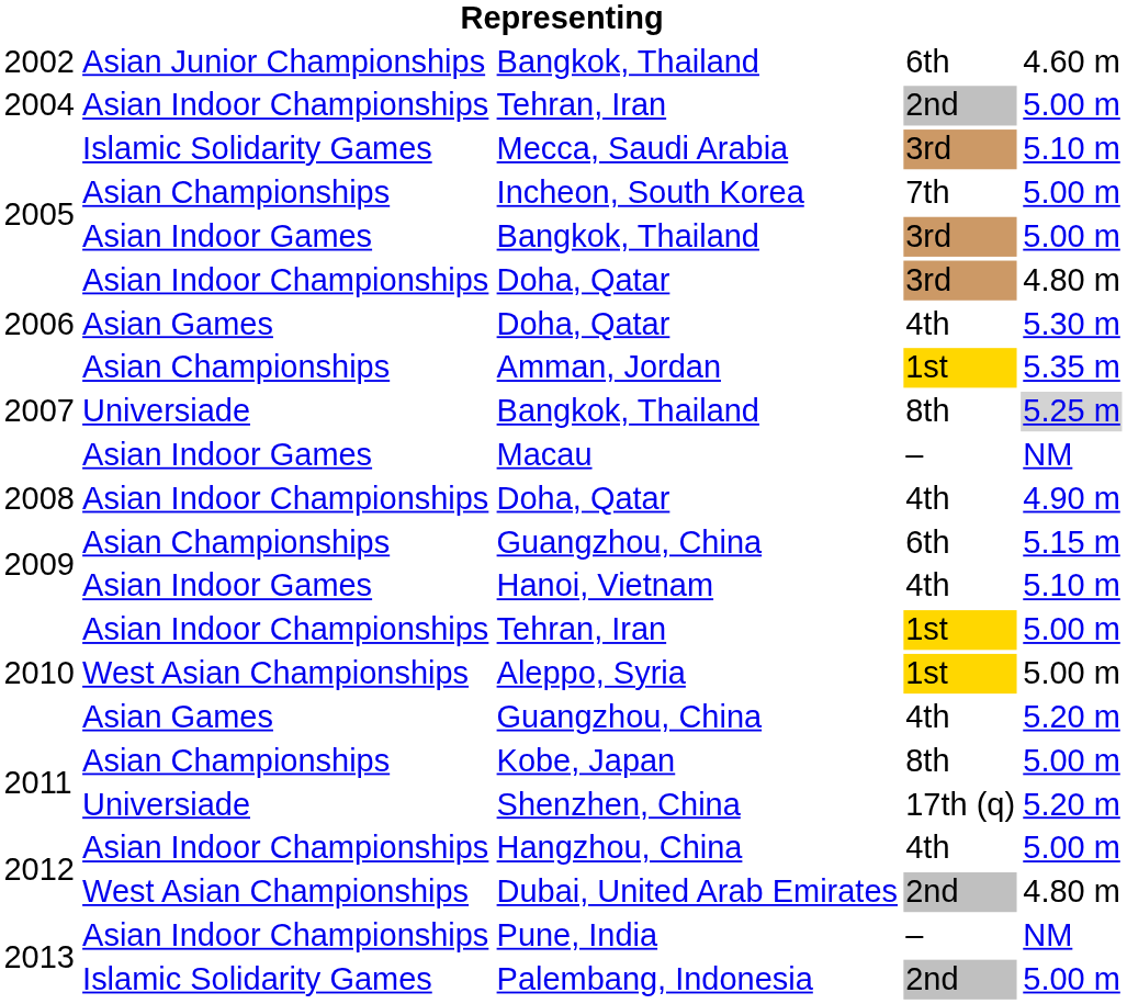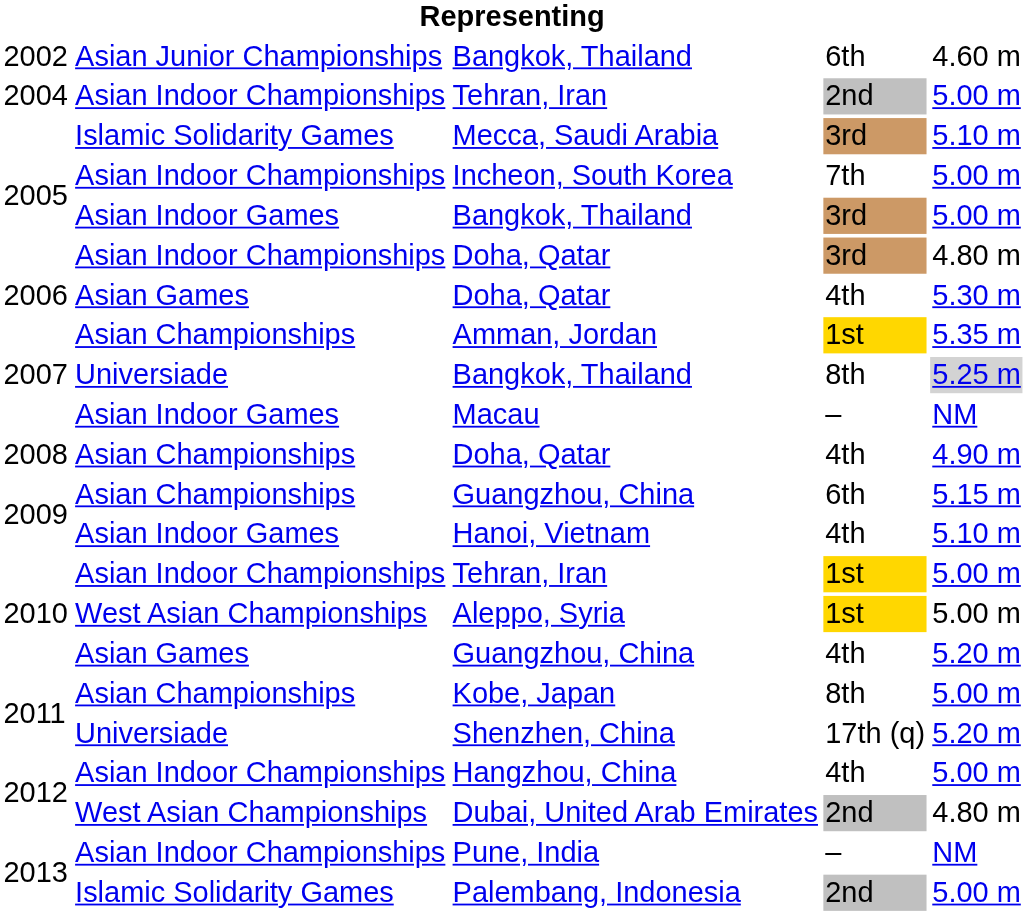 <table>
 <tr>
 <th colspan="5">Representing </th>
 </tr>
 <tr>
 <td>2002</td>
 <td><a href='#'>Asian Junior Championships</a></td>
 <td><a href='#'>Bangkok, Thailand</a></td>
 <td>6th</td>
 <td>4.60 m</td>
 </tr>
 <tr>
 <td>2004</td>
 <td><a href='#'>Asian Indoor Championships</a></td>
 <td><a href='#'>Tehran, Iran</a></td>
 <td bgcolor=silver>2nd</td>
 <td><a href='#'>5.00 m</a></td>
 </tr>
 <tr>
 <td rowspan=4>2005</td>
 <td><a href='#'>Islamic Solidarity Games</a></td>
 <td><a href='#'>Mecca, Saudi Arabia</a></td>
 <td bgcolor=cc9966>3rd</td>
 <td><a href='#'>5.10 m</a></td>
 </tr>
 <tr>
-<td><a href='#'>Asian Championships</a></td>
+<td><a href='#'>Asian Indoor Championships</a></td>
 <td><a href='#'>Incheon, South Korea</a></td>
 <td>7th</td>
 <td><a href='#'>5.00 m</a></td>
 </tr>
 <tr>
 <td><a href='#'>Asian Indoor Games</a></td>
 <td><a href='#'>Bangkok, Thailand</a></td>
 <td bgcolor=cc9966>3rd</td>
 <td><a href='#'>5.00 m</a></td>
 </tr>
 <tr>
 <td><a href='#'>Asian Indoor Championships</a></td>
 <td><a href='#'>Doha, Qatar</a></td>
 <td bgcolor=cc9966>3rd</td>
 <td>4.80 m</td>
 </tr>
 <tr>
 <td>2006</td>
 <td><a href='#'>Asian Games</a></td>
 <td><a href='#'>Doha, Qatar</a></td>
 <td>4th</td>
 <td><a href='#'>5.30 m</a></td>
 </tr>
 <tr>
 <td rowspan=3>2007</td>
 <td><a href='#'>Asian Championships</a></td>
 <td><a href='#'>Amman, Jordan</a></td>
 <td bgcolor=gold>1st</td>
 <td><a href='#'>5.35 m</a></td>
 </tr>
 <tr>
 <td><a href='#'>Universiade</a></td>
 <td><a href='#'>Bangkok, Thailand</a></td>
 <td>8th</td>
 <td style="background: lightgrey;"><a href='#'>5.25 m</a></td>
 </tr>
 <tr>
 <td><a href='#'>Asian Indoor Games</a></td>
 <td><a href='#'>Macau</a></td>
 <td>–</td>
 <td><a href='#'>NM</a></td>
 </tr>
 <tr>
 <td>2008</td>
-<td><a href='#'>Asian Indoor Championships</a></td>
+<td><a href='#'>Asian Championships</a></td>
 <td><a href='#'>Doha, Qatar</a></td>
 <td>4th</td>
 <td><a href='#'>4.90 m</a></td>
 </tr>
 <tr>
 <td rowspan=2>2009</td>
 <td><a href='#'>Asian Championships</a></td>
 <td><a href='#'>Guangzhou, China</a></td>
 <td>6th</td>
 <td><a href='#'>5.15 m</a></td>
 </tr>
 <tr>
 <td><a href='#'>Asian Indoor Games</a></td>
 <td><a href='#'>Hanoi, Vietnam</a></td>
 <td>4th</td>
 <td><a href='#'>5.10 m</a></td>
 </tr>
 <tr>
 <td rowspan=3>2010</td>
 <td><a href='#'>Asian Indoor Championships</a></td>
 <td><a href='#'>Tehran, Iran</a></td>
 <td bgcolor=gold>1st</td>
 <td><a href='#'>5.00 m</a></td>
 </tr>
 <tr>
 <td><a href='#'>West Asian Championships</a></td>
 <td><a href='#'>Aleppo, Syria</a></td>
 <td bgcolor=gold>1st</td>
 <td>5.00 m</td>
 </tr>
 <tr>
 <td><a href='#'>Asian Games</a></td>
 <td><a href='#'>Guangzhou, China</a></td>
 <td>4th</td>
 <td><a href='#'>5.20 m</a></td>
 </tr>
 <tr>
 <td rowspan=2>2011</td>
 <td><a href='#'>Asian Championships</a></td>
 <td><a href='#'>Kobe, Japan</a></td>
 <td>8th</td>
 <td><a href='#'>5.00 m</a></td>
 </tr>
 <tr>
 <td><a href='#'>Universiade</a></td>
 <td><a href='#'>Shenzhen, China</a></td>
 <td>17th (q)</td>
 <td><a href='#'>5.20 m</a></td>
 </tr>
 <tr>
 <td rowspan=2>2012</td>
 <td><a href='#'>Asian Indoor Championships</a></td>
 <td><a href='#'>Hangzhou, China</a></td>
 <td>4th</td>
 <td><a href='#'>5.00 m</a></td>
 </tr>
 <tr>
 <td><a href='#'>West Asian Championships</a></td>
 <td><a href='#'>Dubai, United Arab Emirates</a></td>
 <td bgcolor=silver>2nd</td>
 <td>4.80 m</td>
 </tr>
 <tr>
 <td rowspan=2>2013</td>
 <td><a href='#'>Asian Indoor Championships</a></td>
 <td><a href='#'>Pune, India</a></td>
 <td>–</td>
 <td><a href='#'>NM</a></td>
 </tr>
 <tr>
 <td><a href='#'>Islamic Solidarity Games</a></td>
 <td><a href='#'>Palembang, Indonesia</a></td>
 <td bgcolor=silver>2nd</td>
 <td><a href='#'>5.00 m</a></td>
 </tr>
 </table>
